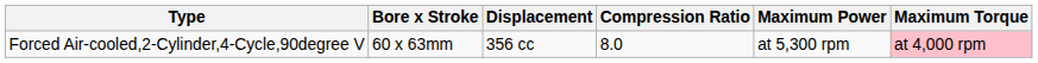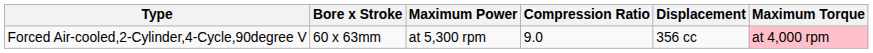 <table class="wikitable">
 <tr>
 <th>Type</th>
 <th>Bore x Stroke</th>
+<th>Maximum Power</th>
+<th>Compression Ratio</th>
 <th>Displacement</th>
-<th>Compression Ratio</th>
-<th>Maximum Power</th>
 <th>Maximum Torque</th>
 </tr>
 <tr>
 <td>Forced Air-cooled,2-Cylinder,4-Cycle,90degree V</td>
 <td>60 x 63mm</td>
+<td> at 5,300 rpm</td>
+<td>9.0</td>
 <td>356 cc</td>
-<td>8.0</td>
-<td> at 5,300 rpm</td>
 <td style="background: pink;"> at 4,000 rpm</td>
 </tr>
 </table>
